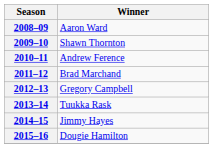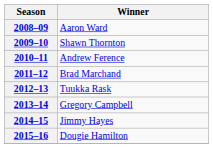 <table class="wikitable">
 <tr>
 <th scope="col" style="width:5em">Season</th>
 <th scope="col" style="width:15em">Winner</th>
 </tr>
 <tr>
 <th scope="row"><a href='#'>2008–09</a></th>
 <td><a href='#'>Aaron Ward</a></td>
 </tr>
 <tr>
 <th scope="row"><a href='#'>2009–10</a></th>
 <td><a href='#'>Shawn Thornton</a></td>
 </tr>
 <tr>
 <th scope="row"><a href='#'>2010–11</a></th>
 <td><a href='#'>Andrew Ference</a></td>
 </tr>
 <tr>
 <th scope="row"><a href='#'>2011–12</a></th>
 <td><a href='#'>Brad Marchand</a></td>
 </tr>
 <tr>
 <th scope="row"><a href='#'>2012–13</a></th>
-<td><a href='#'>Gregory Campbell</a></td>
+<td><a href='#'>Tuukka Rask</a></td>
 </tr>
 <tr>
 <th scope="row"><a href='#'>2013–14</a></th>
-<td><a href='#'>Tuukka Rask</a></td>
+<td><a href='#'>Gregory Campbell</a></td>
 </tr>
 <tr>
 <th scope="row"><a href='#'>2014–15</a></th>
 <td><a href='#'>Jimmy Hayes</a></td>
 </tr>
 <tr>
 <th scope="row"><a href='#'>2015–16</a></th>
 <td><a href='#'>Dougie Hamilton</a></td>
 </tr>
 <tr>
 </tr>
 </table>
